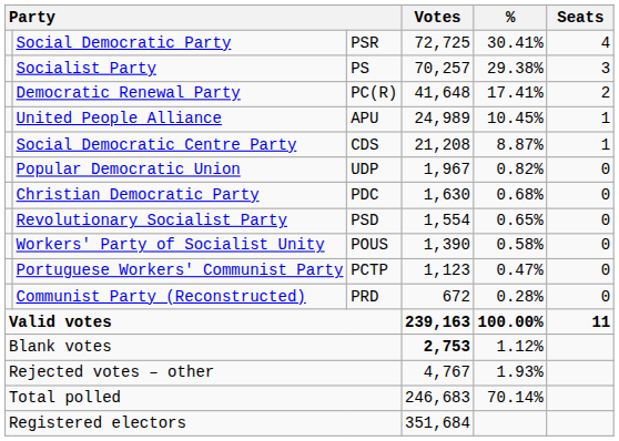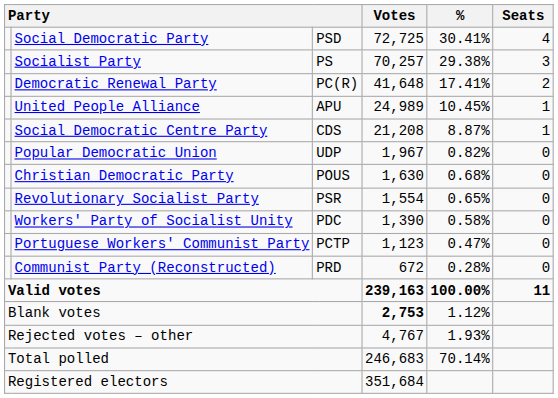 <table class="wikitable" border="1" style="text-align:right;">
 <tr>
 <th style="text-align:left;" colspan=3>Party</th>
 <th align=center width="50">Votes</th>
 <th align=center width="50">%</th>
 <th align=center width="50">Seats</th>
 </tr>
 <tr>
 <td></td>
 <td align=left><a href='#'>Social Democratic Party</a></td>
-<td align=left>PSR</td>
+<td align=left>PSD</td>
 <td>72,725</td>
 <td>30.41%</td>
 <td>4</td>
 </tr>
 <tr>
 <td></td>
 <td align=left><a href='#'>Socialist Party</a></td>
 <td align=left>PS</td>
 <td>70,257</td>
 <td>29.38%</td>
 <td>3</td>
 </tr>
 <tr>
 <td></td>
 <td align=left><a href='#'>Democratic Renewal Party</a></td>
 <td align=left>PC(R)</td>
 <td>41,648</td>
 <td>17.41%</td>
 <td>2</td>
 </tr>
 <tr>
 <td></td>
 <td align=left><a href='#'>United People Alliance</a></td>
 <td align=left>APU</td>
 <td>24,989</td>
 <td>10.45%</td>
 <td>1</td>
 </tr>
 <tr>
 <td></td>
 <td align=left style="white-space: nowrap;"><a href='#'>Social Democratic Centre Party</a></td>
 <td align=left>CDS</td>
 <td>21,208</td>
 <td>8.87%</td>
 <td>1</td>
 </tr>
 <tr>
 <td></td>
 <td align=left><a href='#'>Popular Democratic Union</a></td>
 <td align=left>UDP</td>
 <td>1,967</td>
 <td>0.82%</td>
 <td>0</td>
 </tr>
 <tr>
 <td></td>
 <td align=left style="white-space: nowrap;"><a href='#'>Christian Democratic Party</a></td>
-<td align=left>PDC</td>
+<td align=left>POUS</td>
 <td>1,630</td>
 <td>0.68%</td>
 <td>0</td>
 </tr>
 <tr>
 <td></td>
 <td align=left><a href='#'>Revolutionary Socialist Party</a></td>
-<td align=left>PSD</td>
+<td align=left>PSR</td>
 <td>1,554</td>
 <td>0.65%</td>
 <td>0</td>
 </tr>
 <tr>
 <td></td>
 <td align=left><a href='#'>Workers' Party of Socialist Unity</a></td>
-<td align=left>POUS</td>
+<td align=left>PDC</td>
 <td>1,390</td>
 <td>0.58%</td>
 <td>0</td>
 </tr>
 <tr>
 <td></td>
 <td align=left><a href='#'>Portuguese Workers' Communist Party</a></td>
 <td align=left>PCTP</td>
 <td>1,123</td>
 <td>0.47%</td>
 <td>0</td>
 </tr>
 <tr>
 <td></td>
 <td align=left><a href='#'>Communist Party (Reconstructed)</a></td>
 <td align=left>PRD</td>
 <td>672</td>
 <td>0.28%</td>
 <td>0</td>
 </tr>
 <tr style="font-weight:bold">
 <td align=left colspan=3>Valid votes</td>
 <td>239,163</td>
 <td>100.00%</td>
 <td>11</td>
 </tr>
 <tr>
 <td align=left colspan=3>Blank votes</td>
 <td><strong>2,753</strong></td>
 <td>1.12%</td>
 <td></td>
 </tr>
 <tr>
 <td align=left colspan=3>Rejected votes – other</td>
 <td>4,767</td>
 <td>1.93%</td>
 <td></td>
 </tr>
 <tr>
 <td align=left colspan=3>Total polled</td>
 <td>246,683</td>
 <td>70.14%</td>
 <td></td>
 </tr>
 <tr>
 <td align=left colspan=3>Registered electors</td>
 <td>351,684</td>
 <td></td>
 <td></td>
 </tr>
 </table>
